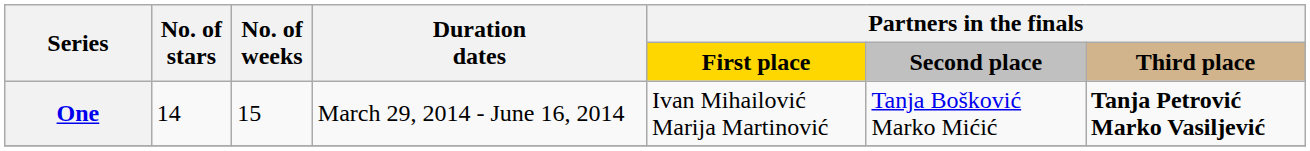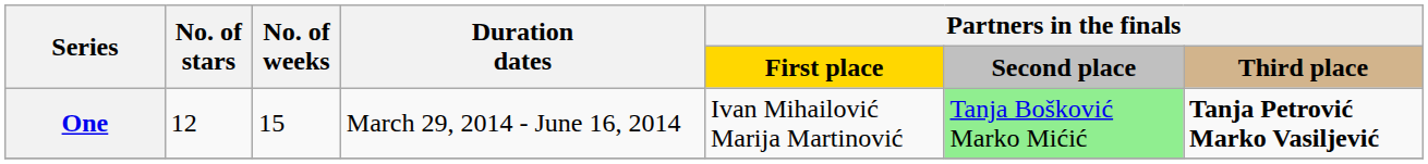 <table class="wikitable" style="white-space:nowrap; font-size:100%;">
 <tr>
 <th style="width:10%;" rowspan="2">Series</th>
 <th style="width:5%;" rowspan="2">No. of<br>stars</th>
 <th style="width:5%;" rowspan="2">No. of<br>weeks</th>
 <th style="width:10%;" rowspan="2">Duration <br>dates</th>
 <th style="width:45%;" colspan="3">Partners in the finals</th>
 </tr>
 <tr>
 <th style="width:15%; background:gold;">First place</th>
 <th style="width:15%; background:silver;">Second place</th>
 <th style="width:15%; background:tan;">Third place</th>
 </tr>
 <tr>
 <th scope="row"><a href='#'>One</a></th>
-<td>14</td>
+<td>12</td>
 <td>15</td>
 <td>March 29, 2014 - June 16, 2014</td>
 <td>Ivan Mihailović <br> Marija Martinović</td>
-<td><a href='#'>Tanja Bošković</a> <br> Marko Mićić</td>
+<td style="background: lightgreen;"><a href='#'>Tanja Bošković</a> <br> Marko Mićić</td>
 <td><strong>Tanja Petrović <br> Marko Vasiljević</strong></td>
 </tr>
 <tr>
 </tr>
 </table>
